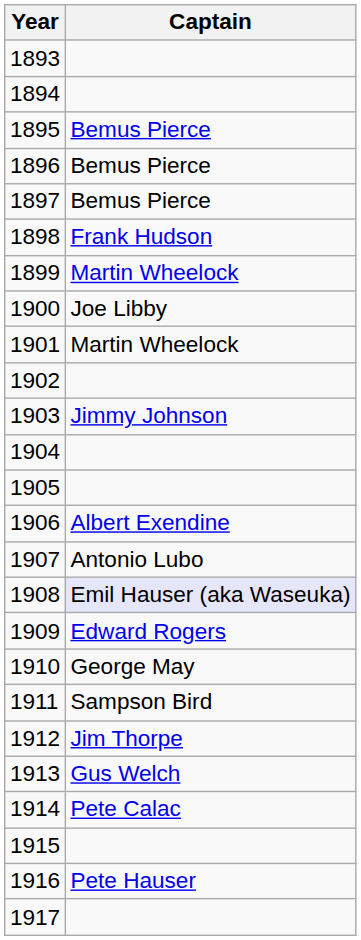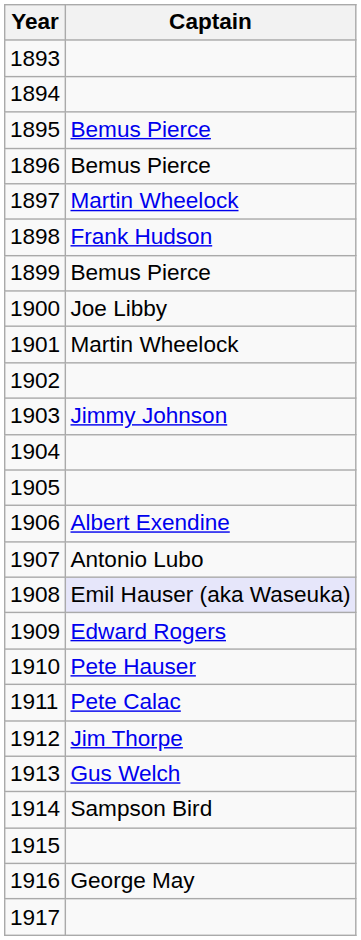 <table class= "wikitable">
 <tr>
 <th style= >Year</th>
 <th style= >Captain</th>
 </tr>
 <tr>
 <td>1893</td>
 <td></td>
 </tr>
 <tr>
 <td>1894</td>
 <td></td>
 </tr>
 <tr>
 <td>1895</td>
 <td><a href='#'>Bemus Pierce</a></td>
 </tr>
 <tr>
 <td>1896</td>
 <td>Bemus Pierce</td>
 </tr>
 <tr>
 <td>1897</td>
-<td>Bemus Pierce</td>
+<td><a href='#'>Martin Wheelock</a></td>
 </tr>
 <tr>
 <td>1898</td>
 <td><a href='#'>Frank Hudson</a></td>
 </tr>
 <tr>
 <td>1899</td>
-<td><a href='#'>Martin Wheelock</a></td>
+<td>Bemus Pierce</td>
 </tr>
 <tr>
 <td>1900</td>
 <td>Joe Libby</td>
 </tr>
 <tr>
 <td>1901</td>
 <td>Martin Wheelock</td>
 </tr>
 <tr>
 <td>1902</td>
 <td></td>
 </tr>
 <tr>
 <td>1903</td>
 <td><a href='#'>Jimmy Johnson</a></td>
 </tr>
 <tr>
 <td>1904</td>
 <td></td>
 </tr>
 <tr>
 <td>1905</td>
 <td></td>
 </tr>
 <tr>
 <td>1906</td>
 <td><a href='#'>Albert Exendine</a></td>
 </tr>
 <tr>
 <td>1907</td>
 <td>Antonio Lubo</td>
 </tr>
 <tr>
 <td>1908</td>
 <td style="background: lavender;">Emil Hauser (aka Waseuka)</td>
 </tr>
 <tr>
 <td>1909</td>
 <td><a href='#'>Edward Rogers</a></td>
 </tr>
 <tr>
 <td>1910</td>
-<td>George May </td>
+<td><a href='#'>Pete Hauser</a></td>
 </tr>
 <tr>
 <td>1911</td>
-<td>Sampson Bird</td>
+<td><a href='#'>Pete Calac</a></td>
 </tr>
 <tr>
 <td>1912</td>
 <td><a href='#'>Jim Thorpe</a></td>
 </tr>
 <tr>
 <td>1913</td>
 <td><a href='#'>Gus Welch</a></td>
 </tr>
 <tr>
 <td>1914</td>
-<td><a href='#'>Pete Calac</a></td>
+<td>Sampson Bird</td>
 </tr>
 <tr>
 <td>1915</td>
 <td></td>
 </tr>
 <tr>
 <td>1916</td>
-<td><a href='#'>Pete Hauser</a></td>
+<td>George May </td>
 </tr>
 <tr>
 <td>1917</td>
 <td></td>
 </tr>
 </table>
